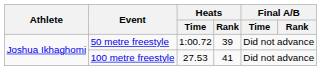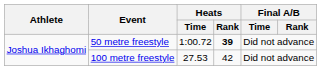 <table class="wikitable" style="font-size:90%">
 <tr>
 <th rowspan="2">Athlete</th>
 <th rowspan="2">Event</th>
 <th colspan=2>Heats</th>
 <th colspan=2>Final A/B</th>
 </tr>
 <tr style="font-size:95%">
 <th>Time</th>
 <th>Rank</th>
 <th>Time</th>
 <th>Rank</th>
 </tr>
 <tr align=center>
 <td align=left rowspan=2><a href='#'>Joshua Ikhaghomi</a></td>
 <td align=left><a href='#'>50 metre freestyle</a></td>
 <td>1:00.72</td>
-<td>39</td>
+<td><strong>39</strong></td>
 <td colspan=2>Did not advance</td>
 </tr>
 <tr align=center>
 <td align=left><a href='#'>100 metre freestyle</a></td>
 <td>27.53</td>
-<td>41</td>
+<td>42</td>
 <td colspan=2>Did not advance</td>
 </tr>
 </table>
